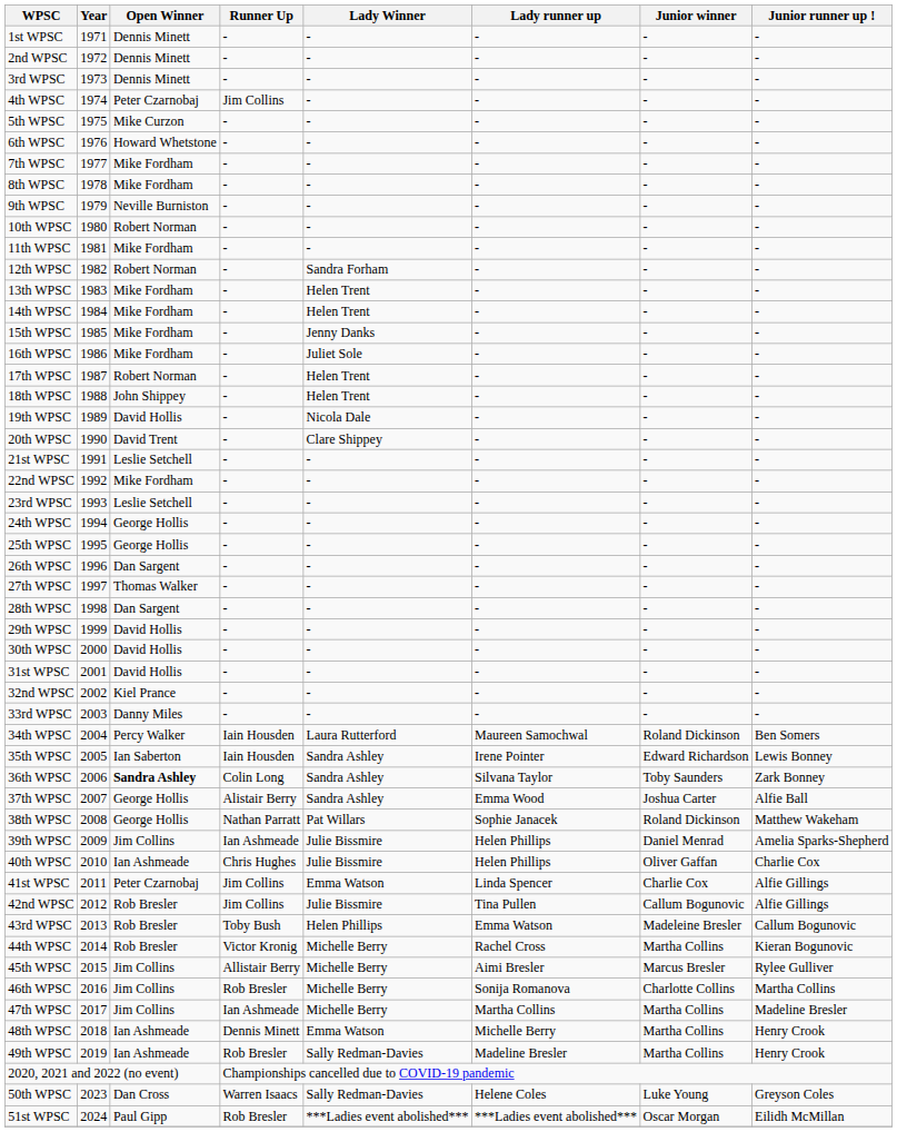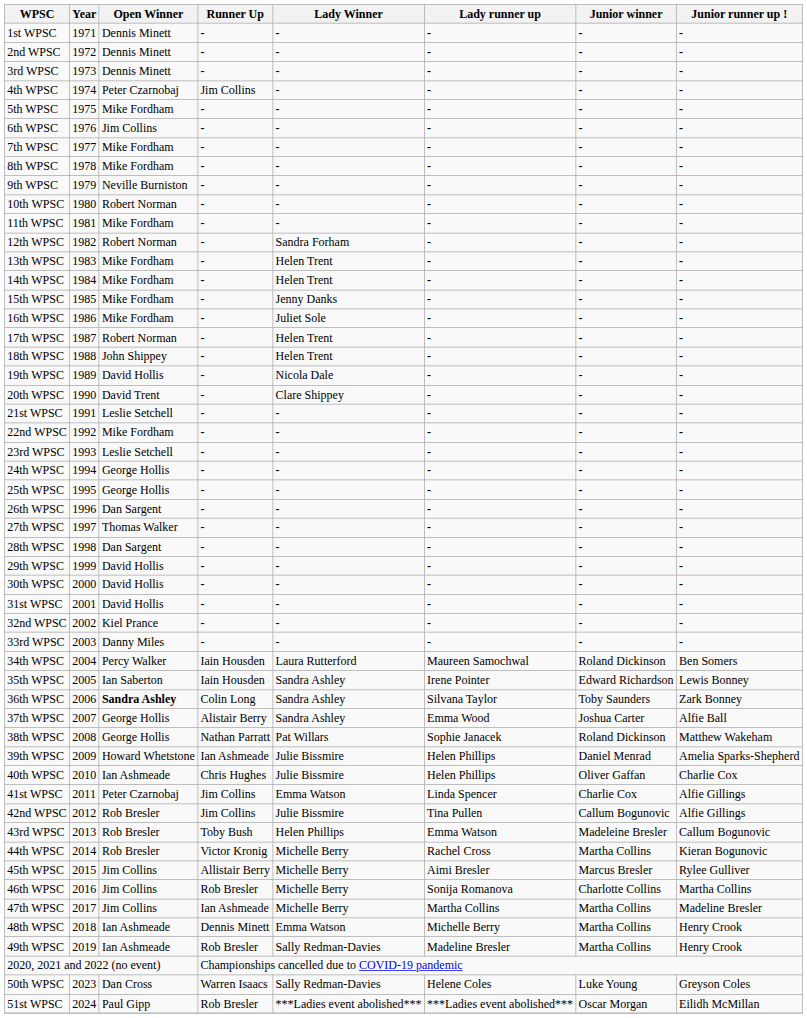 <table class="wikitable" border="1">
 <tr>
 <th>WPSC</th>
 <th>Year</th>
 <th>Open Winner</th>
 <th>Runner Up</th>
 <th>Lady Winner</th>
 <th>Lady runner up</th>
 <th>Junior winner</th>
 <th>Junior runner up !</th>
 </tr>
 <tr>
 <td>1st WPSC</td>
 <td>1971</td>
 <td>Dennis Minett</td>
 <td><strong>-</strong></td>
 <td><strong>-</strong></td>
 <td><strong>-</strong></td>
 <td><strong>-</strong></td>
 <td><strong>-</strong></td>
 </tr>
 <tr>
 <td>2nd WPSC</td>
 <td>1972</td>
 <td>Dennis Minett</td>
 <td><strong>-</strong></td>
 <td><strong>-</strong></td>
 <td><strong>-</strong></td>
 <td><strong>-</strong></td>
 <td><strong>-</strong></td>
 </tr>
 <tr>
 <td>3rd WPSC</td>
 <td>1973</td>
 <td>Dennis Minett</td>
 <td><strong>-</strong></td>
 <td><strong>-</strong></td>
 <td><strong>-</strong></td>
 <td><strong>-</strong></td>
 <td><strong>-</strong></td>
 </tr>
 <tr>
 <td>4th WPSC</td>
 <td>1974</td>
 <td>Peter Czarnobaj </td>
 <td>Jim Collins</td>
 <td><strong>-</strong></td>
 <td><strong>-</strong></td>
 <td><strong>-</strong></td>
 <td><strong>-</strong></td>
 </tr>
 <tr>
 <td>5th WPSC</td>
 <td>1975</td>
-<td>Mike Curzon</td>
+<td>Mike Fordham</td>
 <td><strong>-</strong></td>
 <td><strong>-</strong></td>
 <td><strong>-</strong></td>
 <td><strong>-</strong></td>
 <td><strong>-</strong></td>
 </tr>
 <tr>
 <td>6th WPSC</td>
 <td>1976</td>
-<td>Howard Whetstone</td>
+<td>Jim Collins</td>
 <td><strong>-</strong></td>
 <td><strong>-</strong></td>
 <td><strong>-</strong></td>
 <td><strong>-</strong></td>
 <td><strong>-</strong></td>
 </tr>
 <tr>
 <td>7th WPSC</td>
 <td>1977</td>
 <td>Mike Fordham</td>
 <td><strong>-</strong></td>
 <td><strong>-</strong></td>
 <td><strong>-</strong></td>
 <td><strong>-</strong></td>
 <td><strong>-</strong></td>
 </tr>
 <tr>
 <td>8th WPSC</td>
 <td>1978</td>
 <td>Mike Fordham</td>
 <td><strong>-</strong></td>
 <td><strong>-</strong></td>
 <td><strong>-</strong></td>
 <td><strong>-</strong></td>
 <td><strong>-</strong></td>
 </tr>
 <tr>
 <td>9th WPSC</td>
 <td>1979</td>
 <td>Neville Burniston</td>
 <td><strong>-</strong></td>
 <td><strong>-</strong></td>
 <td><strong>-</strong></td>
 <td><strong>-</strong></td>
 <td><strong>-</strong></td>
 </tr>
 <tr>
 <td>10th WPSC</td>
 <td>1980</td>
 <td>Robert Norman</td>
 <td><strong>-</strong></td>
 <td><strong>-</strong></td>
 <td><strong>-</strong></td>
 <td><strong>-</strong></td>
 <td><strong>-</strong></td>
 </tr>
 <tr>
 <td>11th WPSC</td>
 <td>1981</td>
 <td>Mike Fordham</td>
 <td><strong>-</strong></td>
 <td><strong>-</strong></td>
 <td><strong>-</strong></td>
 <td><strong>-</strong></td>
 <td><strong>-</strong></td>
 </tr>
 <tr>
 <td>12th WPSC</td>
 <td>1982</td>
 <td>Robert Norman</td>
 <td><strong>-</strong></td>
 <td>Sandra Forham</td>
 <td><strong>-</strong></td>
 <td><strong>-</strong></td>
 <td><strong>-</strong></td>
 </tr>
 <tr>
 <td>13th WPSC</td>
 <td>1983</td>
 <td>Mike Fordham</td>
 <td><strong>-</strong></td>
 <td>Helen Trent</td>
 <td><strong>-</strong></td>
 <td><strong>-</strong></td>
 <td><strong>-</strong></td>
 </tr>
 <tr>
 <td>14th WPSC</td>
 <td>1984</td>
 <td>Mike Fordham</td>
 <td><strong>-</strong></td>
 <td>Helen Trent</td>
 <td><strong>-</strong></td>
 <td><strong>-</strong></td>
 <td><strong>-</strong></td>
 </tr>
 <tr>
 <td>15th WPSC</td>
 <td>1985</td>
 <td>Mike Fordham</td>
 <td><strong>-</strong></td>
 <td>Jenny Danks</td>
 <td><strong>-</strong></td>
 <td><strong>-</strong></td>
 <td><strong>-</strong></td>
 </tr>
 <tr>
 <td>16th WPSC</td>
 <td>1986</td>
 <td>Mike Fordham</td>
 <td><strong>-</strong></td>
 <td>Juliet Sole</td>
 <td><strong>-</strong></td>
 <td><strong>-</strong></td>
 <td><strong>-</strong></td>
 </tr>
 <tr>
 <td>17th WPSC</td>
 <td>1987</td>
 <td>Robert Norman</td>
 <td><strong>-</strong></td>
 <td>Helen Trent</td>
 <td><strong>-</strong></td>
 <td><strong>-</strong></td>
 <td><strong>-</strong></td>
 </tr>
 <tr>
 <td>18th WPSC</td>
 <td>1988</td>
 <td>John Shippey</td>
 <td><strong>-</strong></td>
 <td>Helen Trent</td>
 <td><strong>-</strong></td>
 <td><strong>-</strong></td>
 <td><strong>-</strong></td>
 </tr>
 <tr>
 <td>19th WPSC</td>
 <td>1989</td>
 <td>David Hollis</td>
 <td><strong>-</strong></td>
 <td>Nicola Dale</td>
 <td><strong>-</strong></td>
 <td><strong>-</strong></td>
 <td><strong>-</strong></td>
 </tr>
 <tr>
 <td>20th WPSC</td>
 <td>1990</td>
 <td>David Trent</td>
 <td><strong>-</strong></td>
 <td>Clare Shippey</td>
 <td><strong>-</strong></td>
 <td><strong>-</strong></td>
 <td><strong>-</strong></td>
 </tr>
 <tr>
 <td>21st WPSC</td>
 <td>1991</td>
 <td>Leslie Setchell</td>
 <td><strong>-</strong></td>
 <td><strong>-</strong></td>
 <td><strong>-</strong></td>
 <td><strong>-</strong></td>
 <td><strong>-</strong></td>
 </tr>
 <tr>
 <td>22nd WPSC</td>
 <td>1992</td>
 <td>Mike Fordham</td>
 <td><strong>-</strong></td>
 <td><strong>-</strong></td>
 <td><strong>-</strong></td>
 <td><strong>-</strong></td>
 <td><strong>-</strong></td>
 </tr>
 <tr>
 <td>23rd WPSC</td>
 <td>1993</td>
 <td>Leslie Setchell</td>
 <td><strong>-</strong></td>
 <td><strong>-</strong></td>
 <td><strong>-</strong></td>
 <td><strong>-</strong></td>
 <td><strong>-</strong></td>
 </tr>
 <tr>
 <td>24th WPSC</td>
 <td>1994</td>
 <td>George Hollis</td>
 <td><strong>-</strong></td>
 <td><strong>-</strong></td>
 <td><strong>-</strong></td>
 <td><strong>-</strong></td>
 <td><strong>-</strong></td>
 </tr>
 <tr>
 <td>25th WPSC</td>
 <td>1995</td>
 <td>George Hollis</td>
 <td><strong>-</strong></td>
 <td><strong>-</strong></td>
 <td><strong>-</strong></td>
 <td><strong>-</strong></td>
 <td><strong>-</strong></td>
 </tr>
 <tr>
 <td>26th WPSC</td>
 <td>1996</td>
 <td>Dan Sargent </td>
 <td><strong>-</strong></td>
 <td><strong>-</strong></td>
 <td><strong>-</strong></td>
 <td><strong>-</strong></td>
 <td><strong>-</strong></td>
 </tr>
 <tr>
 <td>27th WPSC</td>
 <td>1997</td>
 <td>Thomas Walker</td>
 <td><strong>-</strong></td>
 <td><strong>-</strong></td>
 <td><strong>-</strong></td>
 <td><strong>-</strong></td>
 <td><strong>-</strong></td>
 </tr>
 <tr>
 <td>28th WPSC</td>
 <td>1998</td>
 <td>Dan Sargent </td>
 <td><strong>-</strong></td>
 <td><strong>-</strong></td>
 <td><strong>-</strong></td>
 <td><strong>-</strong></td>
 <td><strong>-</strong></td>
 </tr>
 <tr>
 <td>29th WPSC</td>
 <td>1999</td>
 <td>David Hollis</td>
 <td><strong>-</strong></td>
 <td><strong>-</strong></td>
 <td><strong>-</strong></td>
 <td><strong>-</strong></td>
 <td><strong>-</strong></td>
 </tr>
 <tr>
 <td>30th WPSC</td>
 <td>2000</td>
 <td>David Hollis</td>
 <td><strong>-</strong></td>
 <td><strong>-</strong></td>
 <td><strong>-</strong></td>
 <td><strong>-</strong></td>
 <td><strong>-</strong></td>
 </tr>
 <tr>
 <td>31st WPSC</td>
 <td>2001</td>
 <td>David Hollis</td>
 <td><strong>-</strong></td>
 <td><strong>-</strong></td>
 <td><strong>-</strong></td>
 <td><strong>-</strong></td>
 <td><strong>-</strong></td>
 </tr>
 <tr>
 <td>32nd WPSC</td>
 <td>2002</td>
 <td>Kiel Prance</td>
 <td><strong>-</strong></td>
 <td><strong>-</strong></td>
 <td><strong>-</strong></td>
 <td><strong>-</strong></td>
 <td><strong>-</strong></td>
 </tr>
 <tr>
 <td>33rd WPSC</td>
 <td>2003</td>
 <td>Danny Miles</td>
 <td><strong>-</strong></td>
 <td><strong>-</strong></td>
 <td><strong>-</strong></td>
 <td><strong>-</strong></td>
 <td><strong>-</strong></td>
 </tr>
 <tr>
 <td>34th WPSC</td>
 <td>2004</td>
 <td>Percy Walker</td>
 <td>Iain Housden</td>
 <td>Laura Rutterford</td>
 <td>Maureen Samochwal</td>
 <td>Roland Dickinson</td>
 <td>Ben Somers</td>
 </tr>
 <tr>
 <td>35th WPSC</td>
 <td>2005</td>
 <td>Ian Saberton</td>
 <td>Iain Housden</td>
 <td>Sandra Ashley</td>
 <td>Irene Pointer</td>
 <td>Edward Richardson</td>
 <td>Lewis Bonney</td>
 </tr>
 <tr>
 <td>36th WPSC</td>
 <td>2006</td>
 <td><strong>Sandra Ashley</strong></td>
 <td>Colin Long</td>
 <td>Sandra Ashley</td>
 <td>Silvana Taylor</td>
 <td>Toby Saunders</td>
 <td>Zark Bonney</td>
 </tr>
 <tr>
 <td>37th WPSC</td>
 <td>2007</td>
 <td>George Hollis</td>
 <td>Alistair Berry</td>
 <td>Sandra Ashley</td>
 <td>Emma Wood</td>
 <td>Joshua Carter</td>
 <td>Alfie Ball</td>
 </tr>
 <tr>
 <td>38th WPSC</td>
 <td>2008</td>
 <td>George Hollis</td>
 <td>Nathan Parratt</td>
 <td>Pat Willars</td>
 <td>Sophie Janacek</td>
 <td>Roland Dickinson</td>
 <td>Matthew Wakeham</td>
 </tr>
 <tr>
 <td>39th WPSC</td>
 <td>2009</td>
-<td>Jim Collins</td>
+<td>Howard Whetstone</td>
 <td>Ian Ashmeade</td>
 <td>Julie Bissmire</td>
 <td>Helen Phillips</td>
 <td>Daniel Menrad</td>
 <td>Amelia Sparks-Shepherd</td>
 </tr>
 <tr>
 <td>40th WPSC</td>
 <td>2010</td>
 <td>Ian Ashmeade</td>
 <td>Chris Hughes</td>
 <td>Julie Bissmire</td>
 <td>Helen Phillips</td>
 <td>Oliver Gaffan</td>
 <td>Charlie Cox</td>
 </tr>
 <tr>
 <td>41st WPSC</td>
 <td>2011</td>
 <td>Peter Czarnobaj </td>
 <td>Jim Collins</td>
 <td>Emma Watson</td>
 <td>Linda Spencer</td>
 <td>Charlie Cox</td>
 <td>Alfie Gillings</td>
 </tr>
 <tr>
 <td>42nd WPSC</td>
 <td>2012</td>
 <td>Rob Bresler</td>
 <td>Jim Collins</td>
 <td>Julie Bissmire</td>
 <td>Tina Pullen</td>
 <td>Callum Bogunovic</td>
 <td>Alfie Gillings</td>
 </tr>
 <tr>
 <td>43rd WPSC</td>
 <td>2013</td>
 <td>Rob Bresler</td>
 <td>Toby Bush</td>
 <td>Helen Phillips</td>
 <td>Emma Watson</td>
 <td>Madeleine Bresler</td>
 <td>Callum Bogunovic</td>
 </tr>
 <tr>
 <td>44th WPSC</td>
 <td>2014</td>
 <td>Rob Bresler</td>
 <td>Victor Kronig</td>
 <td>Michelle Berry</td>
 <td>Rachel Cross</td>
 <td>Martha Collins</td>
 <td>Kieran Bogunovic</td>
 </tr>
 <tr>
 <td>45th WPSC</td>
 <td>2015</td>
 <td>Jim Collins</td>
 <td>Allistair Berry</td>
 <td>Michelle Berry</td>
 <td>Aimi Bresler</td>
 <td>Marcus Bresler</td>
 <td>Rylee Gulliver</td>
 </tr>
 <tr>
 <td>46th WPSC</td>
 <td>2016</td>
 <td>Jim Collins</td>
 <td>Rob Bresler</td>
 <td>Michelle Berry</td>
 <td>Sonija Romanova</td>
 <td>Charlotte Collins</td>
 <td>Martha Collins</td>
 </tr>
 <tr>
 <td>47th WPSC</td>
 <td>2017</td>
 <td>Jim Collins</td>
 <td>Ian Ashmeade</td>
 <td>Michelle Berry</td>
 <td>Martha Collins</td>
 <td>Martha Collins</td>
 <td>Madeline Bresler</td>
 </tr>
 <tr>
 <td>48th WPSC</td>
 <td>2018</td>
 <td>Ian Ashmeade</td>
 <td>Dennis Minett</td>
 <td>Emma Watson</td>
 <td>Michelle Berry</td>
 <td>Martha Collins</td>
 <td>Henry Crook</td>
 </tr>
 <tr>
 <td>49th WPSC</td>
 <td>2019</td>
 <td>Ian Ashmeade </td>
 <td>Rob Bresler </td>
 <td>Sally Redman-Davies </td>
 <td>Madeline Bresler </td>
 <td>Martha Collins </td>
 <td>Henry Crook </td>
 </tr>
 <tr>
 <td colspan="3">2020, 2021 and 2022 (no event)</td>
 <td colspan="5">Championships cancelled due to <a href='#'>COVID-19 pandemic</a></td>
 </tr>
 <tr>
 <td>50th WPSC</td>
 <td>2023</td>
 <td>Dan Cross </td>
 <td>Warren Isaacs</td>
 <td>Sally Redman-Davies </td>
 <td>Helene Coles</td>
 <td>Luke Young </td>
 <td>Greyson Coles</td>
 </tr>
 <tr>
 <td>51st WPSC</td>
 <td>2024</td>
 <td>Paul Gipp </td>
 <td>Rob Bresler </td>
 <td>***Ladies event abolished***</td>
 <td>***Ladies event abolished***</td>
 <td>Oscar Morgan </td>
 <td>Eilidh McMillan </td>
 </tr>
 <tr>
 </tr>
 </table>
